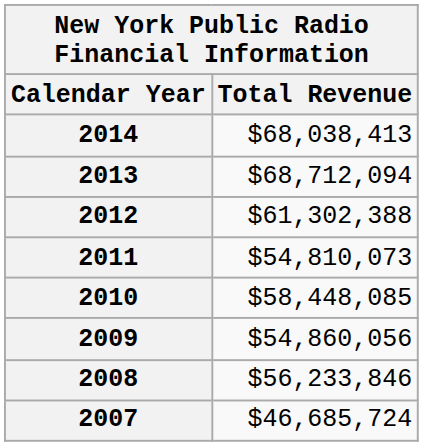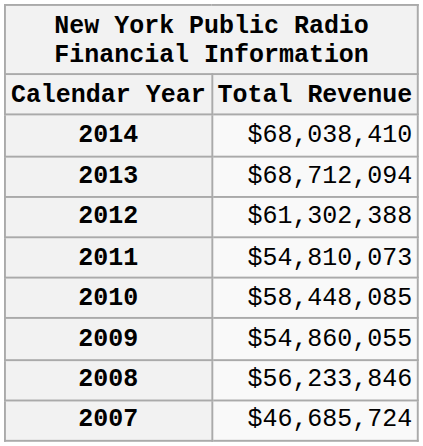 <table class="wikitable">
 <tr>
 <th colspan="2">New York Public Radio<br>Financial Information</th>
 </tr>
 <tr>
 <th>Calendar Year</th>
 <th>Total Revenue</th>
 </tr>
 <tr>
 <th>2014</th>
-<td align=right>$68,038,413</td>
+<td align=right>$68,038,410</td>
 </tr>
 <tr>
 <th>2013</th>
 <td align=right>$68,712,094</td>
 </tr>
 <tr>
 <th>2012</th>
 <td align=right>$61,302,388</td>
 </tr>
 <tr>
 <th>2011</th>
 <td align=right>$54,810,073</td>
 </tr>
 <tr>
 <th>2010</th>
 <td align=right>$58,448,085</td>
 </tr>
 <tr>
 <th>2009</th>
-<td align=right>$54,860,056</td>
+<td align=right>$54,860,055</td>
 </tr>
 <tr>
 <th>2008</th>
 <td align=right>$56,233,846</td>
 </tr>
 <tr>
 <th>2007</th>
 <td align=right>$46,685,724</td>
 </tr>
 </table>
